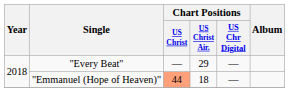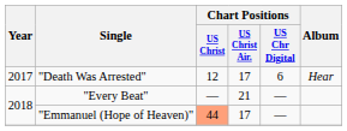 <table class="wikitable" style="text-align:center;">
 <tr>
 <th rowspan="2">Year</th>
 <th rowspan="2">Single</th>
 <th colspan="3">Chart Positions</th>
 <th scope="col" rowspan="2">Album</th>
 </tr>
 <tr style="font-size:smaller;">
 <th scope="col" style="width:3em;font-size:90%;"><a href='#'>US<br>Christ</a><br></th>
 <th scope="col" style="width:3em;font-size:90%;"><a href='#'>US<br>Christ Air.</a><br></th>
 <th width="45"><a href='#'>US<br>Chr Digital</a></th>
 </tr>
 <tr>
+<td>2017</td>
+<td align="left">"Death Was Arrested" <br></td>
+<td>12</td>
+<td>17</td>
+<td>6</td>
+<td><em>Hear</em></td>
+</tr>
+<tr>
 <td rowspan="2">2018</td>
 <td>"Every Beat" <br></td>
 <td>—</td>
-<td>29</td>
+<td>21</td>
 <td>—</td>
 <td></td>
 </tr>
 <tr>
 <td>"Emmanuel (Hope of Heaven)" <br></td>
 <td style="background: lightsalmon;">44</td>
-<td>18</td>
+<td>17</td>
 <td>—</td>
 <td></td>
 </tr>
 <tr>
 </tr>
 </table>
